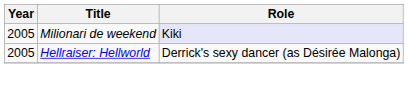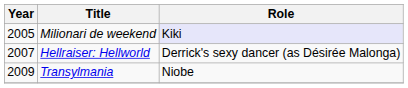 <table class="wikitable sortable">
 <tr>
 <th class="unsortable">Year</th>
 <th class="unsortable">Title</th>
 <th class="unsortable">Role</th>
 </tr>
 <tr>
 <td>2005</td>
 <td><em>Milionari de weekend</em></td>
 <td style="background: lavender;">Kiki</td>
 </tr>
 <tr>
-<td>2005</td>
+<td>2007</td>
 <td><em><a href='#'>Hellraiser: Hellworld</a></em></td>
 <td>Derrick's sexy dancer (as Désirée Malonga)</td>
 </tr>
 <tr>
+<td>2009</td>
+<td><em><a href='#'>Transylmania</a></em></td>
+<td>Niobe</td>
+</tr>
+<tr>
 </tr>
 </table>
